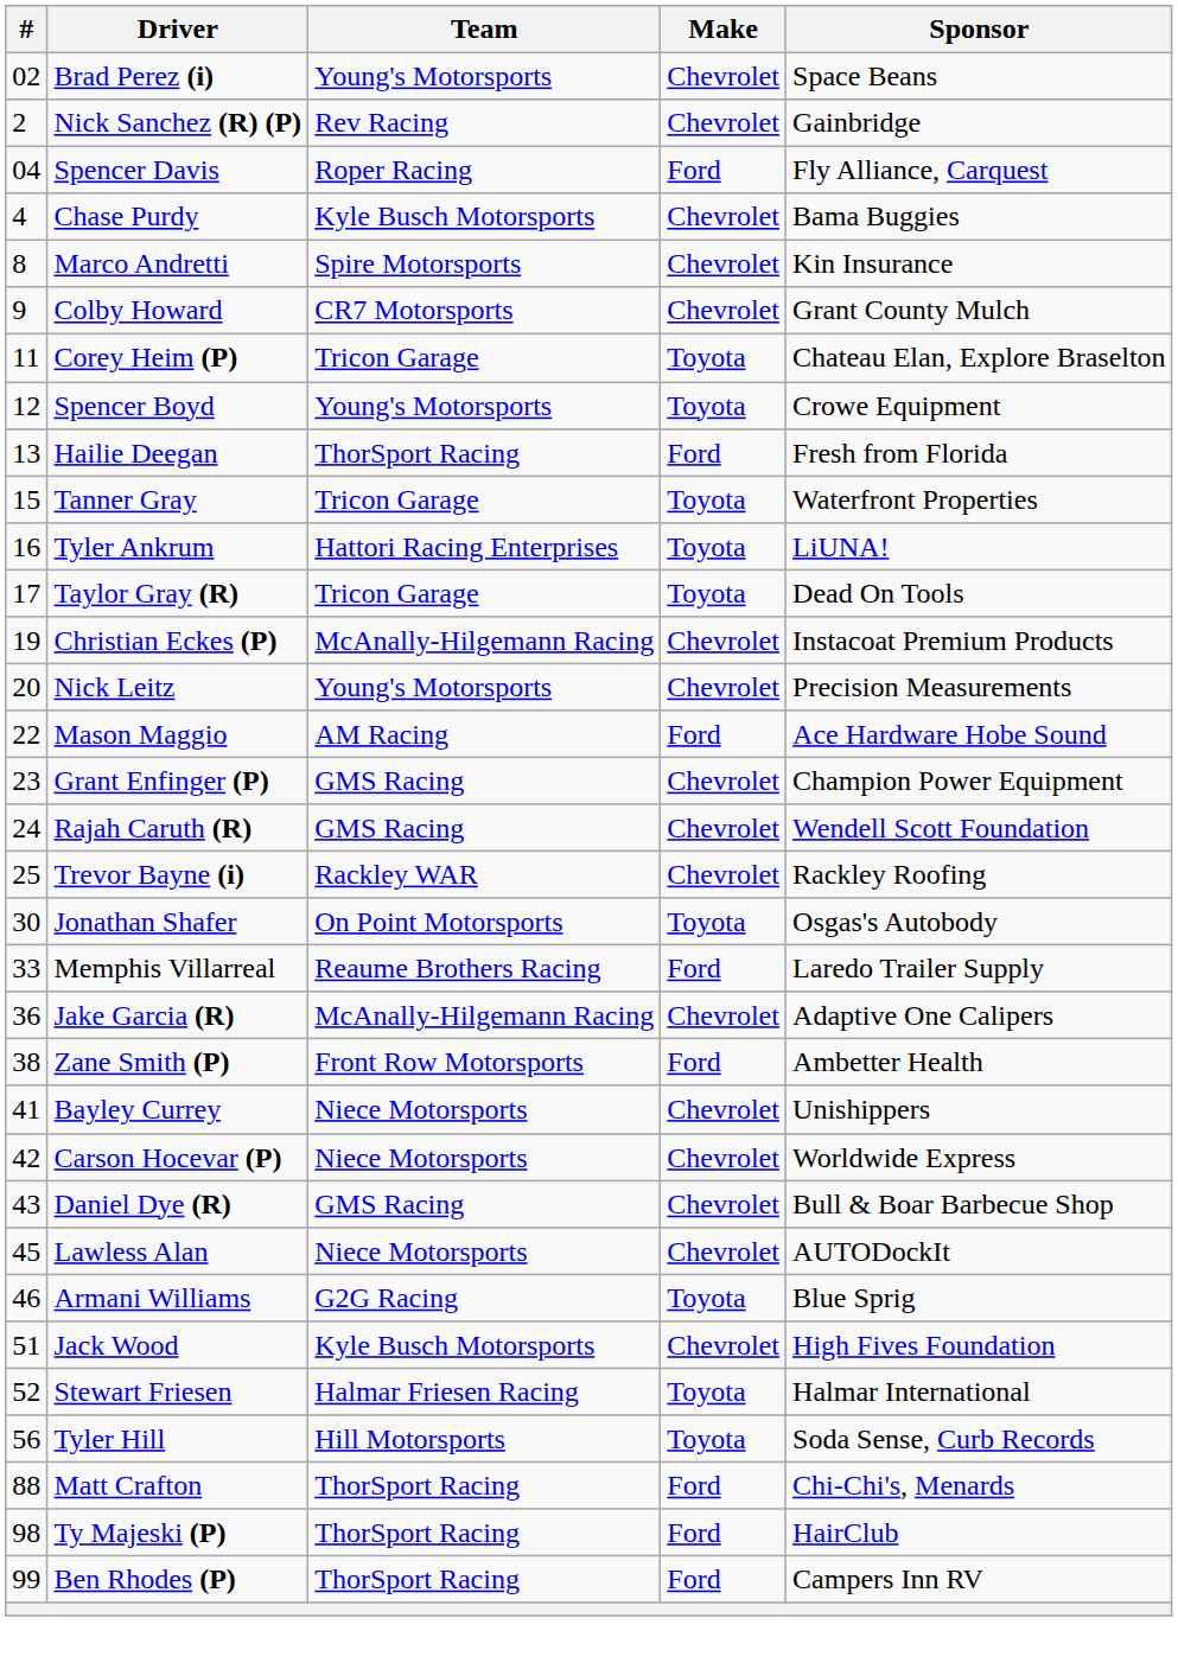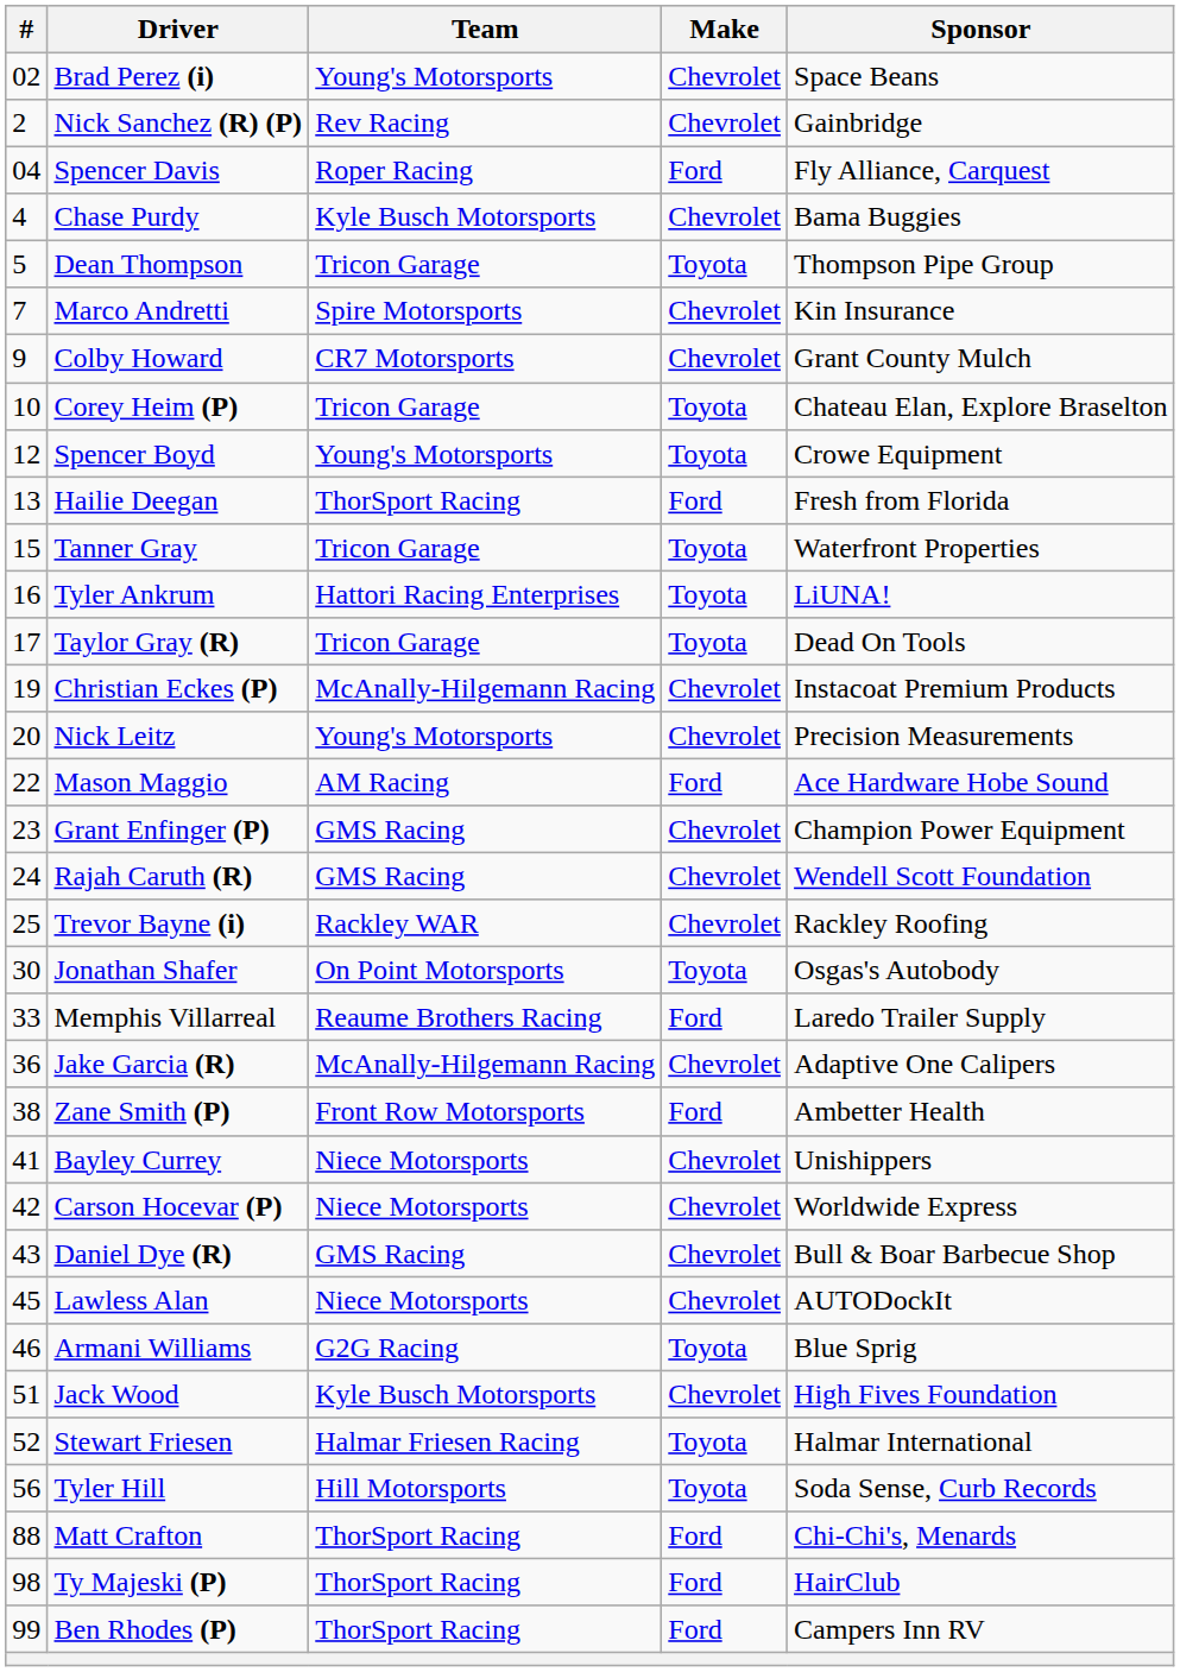 <table class="wikitable" style="font-size: 95%;">
 <tr>
 <th>#</th>
 <th>Driver</th>
 <th>Team</th>
 <th>Make</th>
 <th>Sponsor</th>
 </tr>
 <tr>
 <td>02</td>
 <td><a href='#'>Brad Perez</a> <strong>(i)</strong></td>
 <td><a href='#'>Young's Motorsports</a></td>
 <td><a href='#'>Chevrolet</a></td>
 <td>Space Beans</td>
 </tr>
 <tr>
 <td>2</td>
 <td nowrap><a href='#'>Nick Sanchez</a> <strong>(R)</strong> <strong>(P)</strong></td>
 <td><a href='#'>Rev Racing</a></td>
 <td><a href='#'>Chevrolet</a></td>
 <td>Gainbridge</td>
 </tr>
 <tr>
 <td>04</td>
 <td><a href='#'>Spencer Davis</a></td>
 <td><a href='#'>Roper Racing</a></td>
 <td><a href='#'>Ford</a></td>
 <td>Fly Alliance, <a href='#'>Carquest</a></td>
 </tr>
 <tr>
 <td>4</td>
 <td><a href='#'>Chase Purdy</a></td>
 <td><a href='#'>Kyle Busch Motorsports</a></td>
 <td><a href='#'>Chevrolet</a></td>
 <td>Bama Buggies</td>
 </tr>
 <tr>
-<td>8</td>
+<td>5</td>
+<td><a href='#'>Dean Thompson</a></td>
+<td><a href='#'>Tricon Garage</a></td>
+<td><a href='#'>Toyota</a></td>
+<td>Thompson Pipe Group</td>
+</tr>
+<tr>
+<td>7</td>
 <td><a href='#'>Marco Andretti</a></td>
 <td><a href='#'>Spire Motorsports</a></td>
 <td><a href='#'>Chevrolet</a></td>
 <td>Kin Insurance</td>
 </tr>
 <tr>
 <td>9</td>
 <td><a href='#'>Colby Howard</a></td>
 <td><a href='#'>CR7 Motorsports</a></td>
 <td><a href='#'>Chevrolet</a></td>
 <td>Grant County Mulch</td>
 </tr>
 <tr>
-<td>11</td>
+<td>10</td>
 <td><a href='#'>Corey Heim</a> <strong>(P)</strong></td>
 <td><a href='#'>Tricon Garage</a></td>
 <td><a href='#'>Toyota</a></td>
 <td nowrap>Chateau Elan, Explore Braselton</td>
 </tr>
 <tr>
 <td>12</td>
 <td><a href='#'>Spencer Boyd</a></td>
 <td><a href='#'>Young's Motorsports</a></td>
 <td><a href='#'>Toyota</a></td>
 <td>Crowe Equipment</td>
 </tr>
 <tr>
 <td>13</td>
 <td><a href='#'>Hailie Deegan</a></td>
 <td><a href='#'>ThorSport Racing</a></td>
 <td><a href='#'>Ford</a></td>
 <td>Fresh from Florida</td>
 </tr>
 <tr>
 <td>15</td>
 <td><a href='#'>Tanner Gray</a></td>
 <td><a href='#'>Tricon Garage</a></td>
 <td><a href='#'>Toyota</a></td>
 <td>Waterfront Properties</td>
 </tr>
 <tr>
 <td>16</td>
 <td><a href='#'>Tyler Ankrum</a></td>
 <td><a href='#'>Hattori Racing Enterprises</a></td>
 <td><a href='#'>Toyota</a></td>
 <td><a href='#'>LiUNA!</a></td>
 </tr>
 <tr>
 <td>17</td>
 <td><a href='#'>Taylor Gray</a> <strong>(R)</strong></td>
 <td><a href='#'>Tricon Garage</a></td>
 <td><a href='#'>Toyota</a></td>
 <td>Dead On Tools</td>
 </tr>
 <tr>
 <td>19</td>
 <td><a href='#'>Christian Eckes</a> <strong>(P)</strong></td>
 <td nowrap><a href='#'>McAnally-Hilgemann Racing</a></td>
 <td><a href='#'>Chevrolet</a></td>
 <td>Instacoat Premium Products</td>
 </tr>
 <tr>
 <td>20</td>
 <td><a href='#'>Nick Leitz</a></td>
 <td><a href='#'>Young's Motorsports</a></td>
 <td><a href='#'>Chevrolet</a></td>
 <td>Precision Measurements</td>
 </tr>
 <tr>
 <td>22</td>
 <td nowrap=""><a href='#'>Mason Maggio</a></td>
 <td><a href='#'>AM Racing</a></td>
 <td><a href='#'>Ford</a></td>
 <td><a href='#'>Ace Hardware Hobe Sound</a></td>
 </tr>
 <tr>
 <td>23</td>
 <td><a href='#'>Grant Enfinger</a> <strong>(P)</strong></td>
 <td><a href='#'>GMS Racing</a></td>
 <td><a href='#'>Chevrolet</a></td>
 <td>Champion Power Equipment</td>
 </tr>
 <tr>
 <td>24</td>
 <td><a href='#'>Rajah Caruth</a> <strong>(R)</strong></td>
 <td><a href='#'>GMS Racing</a></td>
 <td><a href='#'>Chevrolet</a></td>
 <td><a href='#'>Wendell Scott Foundation</a></td>
 </tr>
 <tr>
 <td>25</td>
 <td><a href='#'>Trevor Bayne</a> <strong>(i)</strong></td>
 <td><a href='#'>Rackley WAR</a></td>
 <td><a href='#'>Chevrolet</a></td>
 <td>Rackley Roofing</td>
 </tr>
 <tr>
 <td>30</td>
 <td><a href='#'>Jonathan Shafer</a></td>
 <td><a href='#'>On Point Motorsports</a></td>
 <td><a href='#'>Toyota</a></td>
 <td>Osgas's Autobody</td>
 </tr>
 <tr>
 <td>33</td>
 <td>Memphis Villarreal</td>
 <td><a href='#'>Reaume Brothers Racing</a></td>
 <td><a href='#'>Ford</a></td>
 <td>Laredo Trailer Supply</td>
 </tr>
 <tr>
 <td>36</td>
 <td><a href='#'>Jake Garcia</a> <strong>(R)</strong></td>
 <td><a href='#'>McAnally-Hilgemann Racing</a></td>
 <td><a href='#'>Chevrolet</a></td>
 <td>Adaptive One Calipers</td>
 </tr>
 <tr>
 <td>38</td>
 <td><a href='#'>Zane Smith</a> <strong>(P)</strong></td>
 <td><a href='#'>Front Row Motorsports</a></td>
 <td><a href='#'>Ford</a></td>
 <td>Ambetter Health</td>
 </tr>
 <tr>
 <td>41</td>
 <td><a href='#'>Bayley Currey</a></td>
 <td nowrap=""><a href='#'>Niece Motorsports</a></td>
 <td><a href='#'>Chevrolet</a></td>
 <td>Unishippers</td>
 </tr>
 <tr>
 <td>42</td>
 <td><a href='#'>Carson Hocevar</a> <strong>(P)</strong></td>
 <td nowrap=""><a href='#'>Niece Motorsports</a></td>
 <td><a href='#'>Chevrolet</a></td>
 <td>Worldwide Express</td>
 </tr>
 <tr>
 <td>43</td>
 <td><a href='#'>Daniel Dye</a> <strong>(R)</strong></td>
 <td><a href='#'>GMS Racing</a></td>
 <td><a href='#'>Chevrolet</a></td>
 <td>Bull & Boar Barbecue Shop</td>
 </tr>
 <tr>
 <td>45</td>
 <td><a href='#'>Lawless Alan</a></td>
 <td><a href='#'>Niece Motorsports</a></td>
 <td><a href='#'>Chevrolet</a></td>
 <td>AUTODockIt</td>
 </tr>
 <tr>
 <td>46</td>
 <td><a href='#'>Armani Williams</a></td>
 <td><a href='#'>G2G Racing</a></td>
 <td><a href='#'>Toyota</a></td>
 <td>Blue Sprig</td>
 </tr>
 <tr>
 <td>51</td>
 <td><a href='#'>Jack Wood</a></td>
 <td><a href='#'>Kyle Busch Motorsports</a></td>
 <td><a href='#'>Chevrolet</a></td>
 <td><a href='#'>High Fives Foundation</a></td>
 </tr>
 <tr>
 <td>52</td>
 <td><a href='#'>Stewart Friesen</a></td>
 <td><a href='#'>Halmar Friesen Racing</a></td>
 <td><a href='#'>Toyota</a></td>
 <td>Halmar International</td>
 </tr>
 <tr>
 <td>56</td>
 <td><a href='#'>Tyler Hill</a></td>
 <td><a href='#'>Hill Motorsports</a></td>
 <td><a href='#'>Toyota</a></td>
 <td>Soda Sense, <a href='#'>Curb Records</a></td>
 </tr>
 <tr>
 <td>88</td>
 <td><a href='#'>Matt Crafton</a></td>
 <td><a href='#'>ThorSport Racing</a></td>
 <td><a href='#'>Ford</a></td>
 <td><a href='#'>Chi-Chi's</a>, <a href='#'>Menards</a></td>
 </tr>
 <tr>
 <td>98</td>
 <td><a href='#'>Ty Majeski</a> <strong>(P)</strong></td>
 <td><a href='#'>ThorSport Racing</a></td>
 <td><a href='#'>Ford</a></td>
 <td><a href='#'>HairClub</a></td>
 </tr>
 <tr>
 <td>99</td>
 <td><a href='#'>Ben Rhodes</a> <strong>(P)</strong></td>
 <td><a href='#'>ThorSport Racing</a></td>
 <td><a href='#'>Ford</a></td>
 <td>Campers Inn RV</td>
 </tr>
 <tr>
 <th colspan="5"></th>
 </tr>
 </table>
